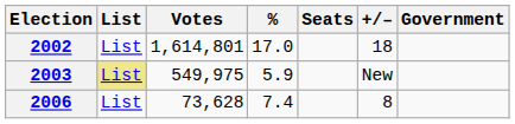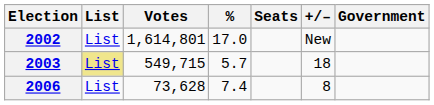 <table class=wikitable>
 <tr>
 <th>Election</th>
 <th>List</th>
 <th>Votes</th>
 <th>%</th>
 <th>Seats</th>
 <th>+/–</th>
 <th>Government</th>
 </tr>
 <tr>
 <th><a href='#'>2002</a></th>
 <td><a href='#'>List</a></td>
 <td style="text-align: right;">1,614,801</td>
 <td style="text-align: right;">17.0</td>
 <td style="text-align: right;"></td>
-<td style="text-align: right;"> 18</td>
+<td>New</td>
 <td></td>
 </tr>
 <tr>
 <th><a href='#'>2003</a></th>
 <td style="background: khaki;"><a href='#'>List</a></td>
-<td style="text-align: right;">549,975</td>
-<td style="text-align: right;">5.9</td>
+<td style="text-align: right;">549,715</td>
+<td style="text-align: right;">5.7</td>
 <td style="text-align: right;"></td>
-<td>New</td>
+<td style="text-align: right;"> 18</td>
 <td></td>
 </tr>
 <tr>
 <th><a href='#'>2006</a></th>
 <td><a href='#'>List</a></td>
 <td style="text-align: right;">73,628</td>
 <td style="text-align: right;">7.4</td>
 <td style="text-align: right;"></td>
 <td style="text-align: right;"> 8</td>
 <td></td>
 </tr>
 </table>
